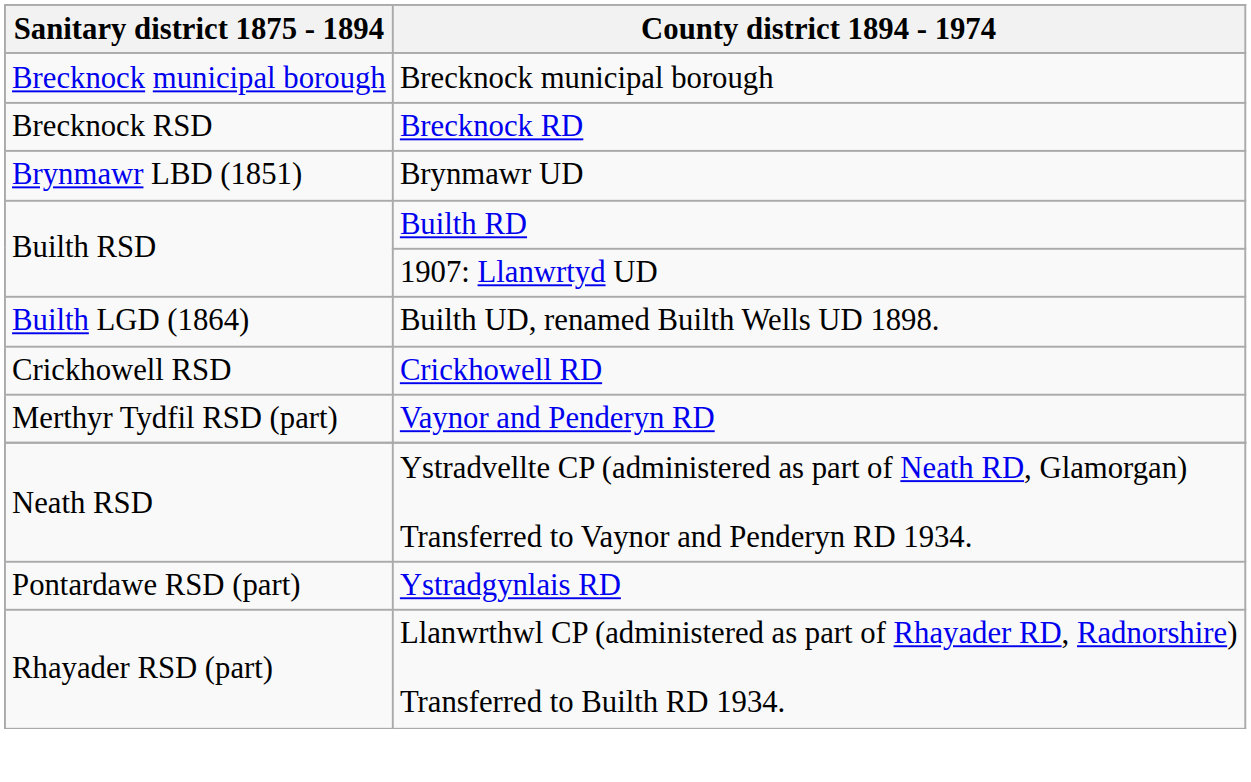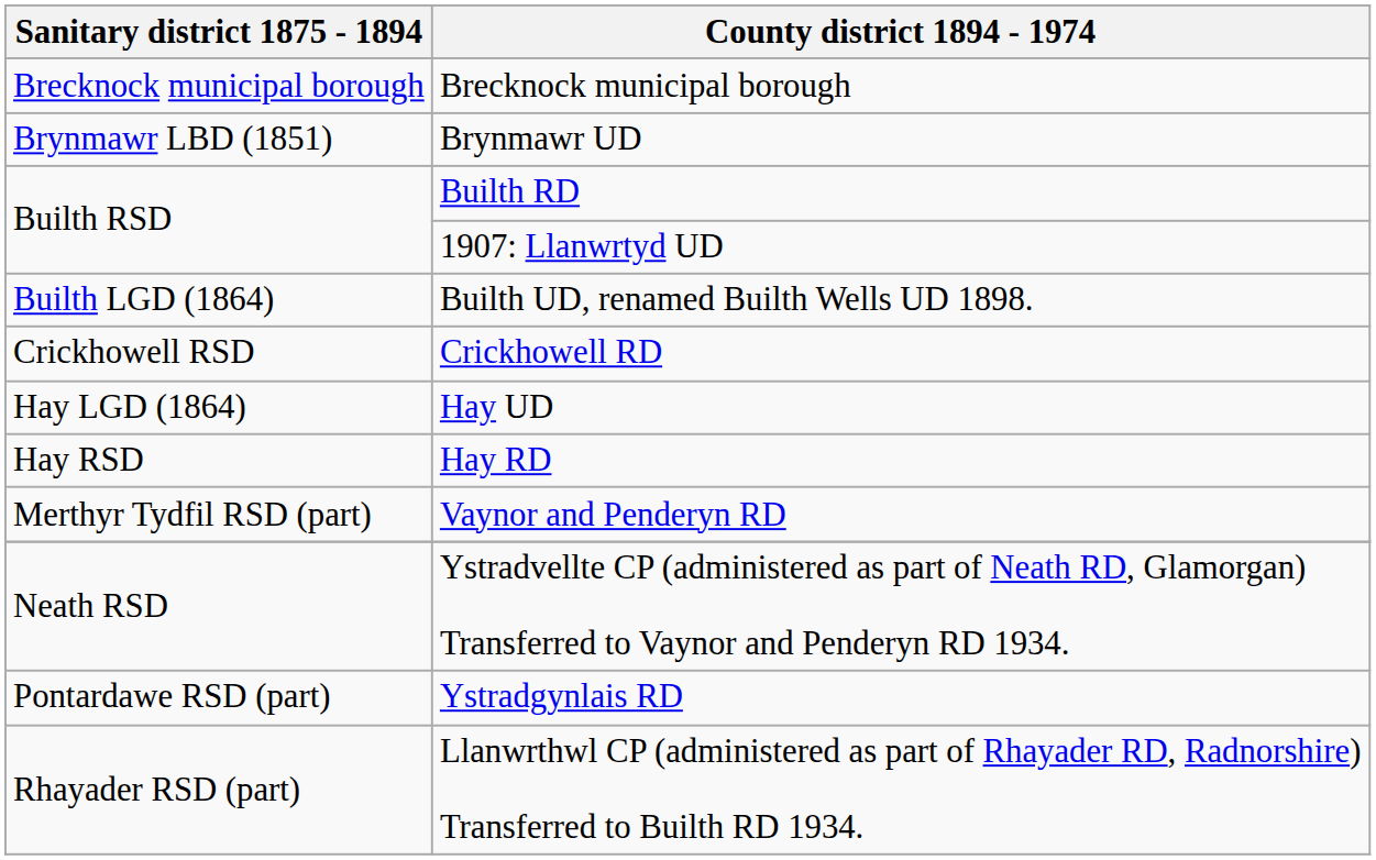 <table class="wikitable">
 <tr>
 <th>Sanitary district 1875 - 1894</th>
 <th>County district 1894 - 1974</th>
 </tr>
 <tr>
 <td><a href='#'>Brecknock</a> <a href='#'>municipal borough</a></td>
 <td>Brecknock municipal borough</td>
-</tr>
-<tr>
-<td>Brecknock RSD</td>
-<td><a href='#'>Brecknock RD</a></td>
 </tr>
 <tr>
 <td><a href='#'>Brynmawr</a> LBD (1851)</td>
 <td>Brynmawr UD</td>
 </tr>
 <tr>
 <td rowspan=2>Builth RSD</td>
 <td><a href='#'>Builth RD</a></td>
 </tr>
 <tr>
 <td>1907: <a href='#'>Llanwrtyd</a> UD</td>
 </tr>
 <tr>
 <td><a href='#'>Builth</a> LGD (1864)</td>
 <td>Builth UD, renamed Builth Wells UD 1898.</td>
 </tr>
 <tr>
 <td>Crickhowell RSD</td>
 <td><a href='#'>Crickhowell RD</a></td>
 </tr>
 <tr>
+<td>Hay LGD (1864)</td>
+<td><a href='#'>Hay</a> UD</td>
+</tr>
+<tr>
+<td>Hay RSD</td>
+<td><a href='#'>Hay RD</a></td>
+</tr>
+<tr>
 <td>Merthyr Tydfil RSD (part)</td>
 <td><a href='#'>Vaynor and Penderyn RD</a></td>
 </tr>
 <tr>
 </tr>
 <tr>
 <td>Neath RSD</td>
 <td>Ystradvellte CP (administered as part of <a href='#'>Neath RD</a>, Glamorgan)<br><br>Transferred to Vaynor and Penderyn RD 1934.</td>
 </tr>
 <tr>
 <td>Pontardawe RSD (part)</td>
 <td><a href='#'>Ystradgynlais RD</a></td>
 </tr>
 <tr>
 <td>Rhayader RSD (part)</td>
 <td>Llanwrthwl CP (administered as part of <a href='#'>Rhayader RD</a>, <a href='#'>Radnorshire</a>)<br><br>Transferred to Builth RD 1934.</td>
 </tr>
 </table>
